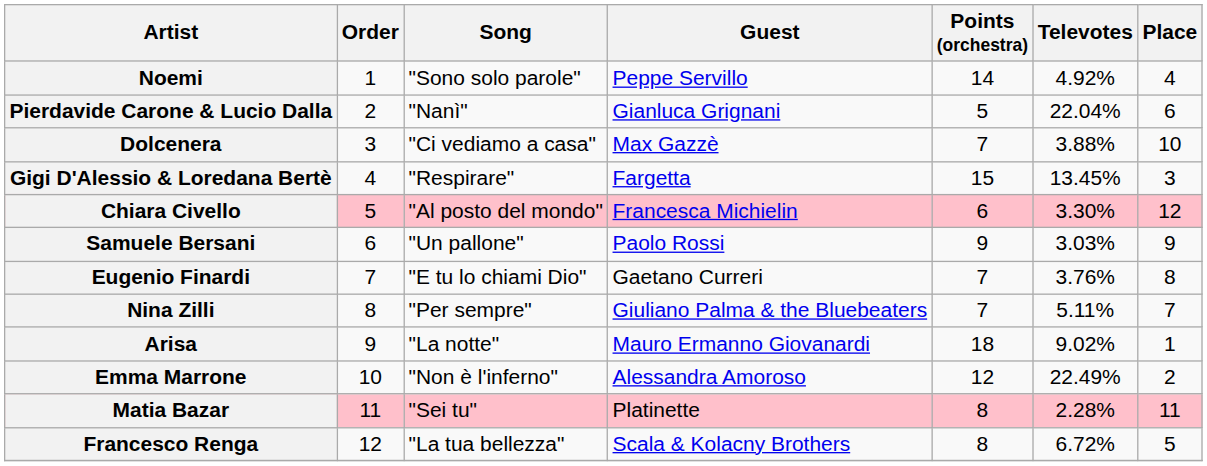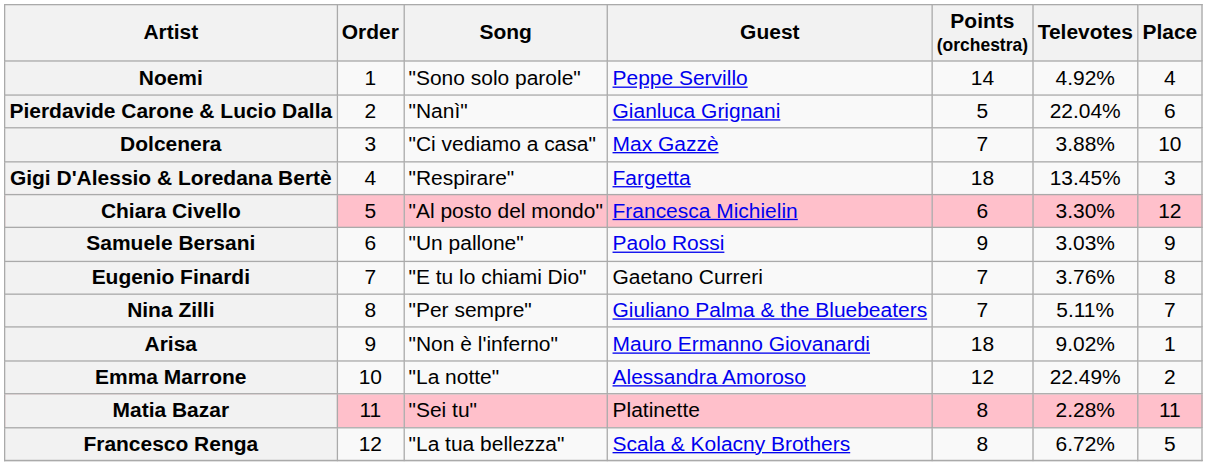 <table class="sortable wikitable plainrowheaders">
 <tr>
 <th>Artist</th>
 <th>Order</th>
 <th>Song</th>
 <th>Guest</th>
 <th>Points<br><small>(orchestra)</small></th>
 <th>Televotes</th>
 <th>Place</th>
 </tr>
 <tr>
 <th scope="row">Noemi</th>
 <td style="text-align:center;">1</td>
 <td>"Sono solo parole"</td>
 <td><a href='#'>Peppe Servillo</a></td>
 <td style="text-align:center;">14</td>
 <td style="text-align:center;">4.92%</td>
 <td style="text-align:center;">4</td>
 </tr>
 <tr>
 <th scope="row">Pierdavide Carone & Lucio Dalla</th>
 <td style="text-align:center;">2</td>
 <td>"Nanì"</td>
 <td><a href='#'>Gianluca Grignani</a></td>
 <td style="text-align:center;">5</td>
 <td style="text-align:center;">22.04%</td>
 <td style="text-align:center;">6</td>
 </tr>
 <tr>
 <th scope="row">Dolcenera</th>
 <td style="text-align:center;">3</td>
 <td>"Ci vediamo a casa"</td>
 <td><a href='#'>Max Gazzè</a></td>
 <td style="text-align:center;">7</td>
 <td style="text-align:center;">3.88%</td>
 <td style="text-align:center;">10</td>
 </tr>
 <tr>
 <th scope="row">Gigi D'Alessio & Loredana Bertè</th>
 <td style="text-align:center;">4</td>
 <td>"Respirare"</td>
 <td><a href='#'>Fargetta</a></td>
-<td style="text-align:center;">15</td>
+<td style="text-align:center;">18</td>
 <td style="text-align:center;">13.45%</td>
 <td style="text-align:center;">3</td>
 </tr>
 <tr style="background:pink;">
 <th scope="row">Chiara Civello</th>
 <td style="text-align:center;">5</td>
 <td>"Al posto del mondo"</td>
 <td><a href='#'>Francesca Michielin</a></td>
 <td style="text-align:center;">6</td>
 <td style="text-align:center;">3.30%</td>
 <td style="text-align:center;">12</td>
 </tr>
 <tr>
 <th scope="row">Samuele Bersani</th>
 <td style="text-align:center;">6</td>
 <td>"Un pallone"</td>
 <td><a href='#'>Paolo Rossi</a></td>
 <td style="text-align:center;">9</td>
 <td style="text-align:center;">3.03%</td>
 <td style="text-align:center;">9</td>
 </tr>
 <tr>
 <th scope="row">Eugenio Finardi</th>
 <td style="text-align:center;">7</td>
 <td>"E tu lo chiami Dio"</td>
 <td>Gaetano Curreri</td>
 <td style="text-align:center;">7</td>
 <td style="text-align:center;">3.76%</td>
 <td style="text-align:center;">8</td>
 </tr>
 <tr>
 <th scope="row">Nina Zilli</th>
 <td style="text-align:center;">8</td>
 <td>"Per sempre"</td>
 <td><a href='#'>Giuliano Palma & the Bluebeaters</a></td>
 <td style="text-align:center;">7</td>
 <td style="text-align:center;">5.11%</td>
 <td style="text-align:center;">7</td>
 </tr>
 <tr>
 <th scope="row">Arisa</th>
 <td style="text-align:center;">9</td>
-<td>"La notte"</td>
+<td>"Non è l'inferno"</td>
 <td><a href='#'>Mauro Ermanno Giovanardi</a></td>
 <td style="text-align:center;">18</td>
 <td style="text-align:center;">9.02%</td>
 <td style="text-align:center;">1</td>
 </tr>
 <tr>
 <th scope="row">Emma Marrone</th>
 <td style="text-align:center;">10</td>
-<td>"Non è l'inferno"</td>
+<td>"La notte"</td>
 <td><a href='#'>Alessandra Amoroso</a></td>
 <td style="text-align:center;">12</td>
 <td style="text-align:center;">22.49%</td>
 <td style="text-align:center;">2</td>
 </tr>
 <tr style="background:pink;">
 <th scope="row">Matia Bazar</th>
 <td style="text-align:center;">11</td>
 <td>"Sei tu"</td>
 <td>Platinette</td>
 <td style="text-align:center;">8</td>
 <td style="text-align:center;">2.28%</td>
 <td style="text-align:center;">11</td>
 </tr>
 <tr>
 <th scope="row">Francesco Renga</th>
 <td style="text-align:center;">12</td>
 <td>"La tua bellezza"</td>
 <td><a href='#'>Scala & Kolacny Brothers</a></td>
 <td style="text-align:center;">8</td>
 <td style="text-align:center;">6.72%</td>
 <td style="text-align:center;">5</td>
 </tr>
 <tr>
 </tr>
 </table>
